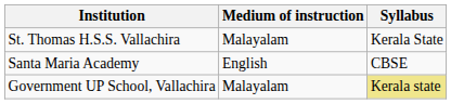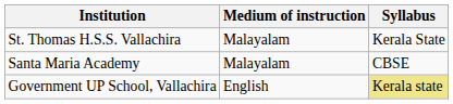 <table class="wikitable">
 <tr>
 <th>Institution</th>
 <th>Medium of instruction</th>
 <th>Syllabus</th>
 </tr>
 <tr>
 <td>St. Thomas H.S.S. Vallachira</td>
 <td>Malayalam</td>
 <td>Kerala State</td>
 </tr>
 <tr>
 <td>Santa Maria Academy</td>
-<td>English</td>
+<td>Malayalam</td>
 <td>CBSE</td>
 </tr>
 <tr>
 <td>Government UP School, Vallachira</td>
-<td>Malayalam</td>
+<td>English</td>
 <td style="background: khaki;">Kerala state</td>
 </tr>
 </table>
